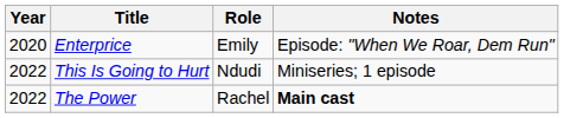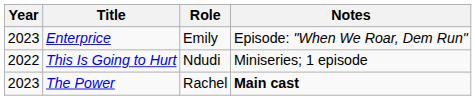 <table class=wikitable>
 <tr>
 <th>Year</th>
 <th>Title</th>
 <th>Role</th>
 <th>Notes</th>
 </tr>
 <tr>
-<td>2020</td>
+<td>2023</td>
 <td><em><a href='#'>Enterprice</a></em></td>
 <td>Emily</td>
 <td>Episode: <em>"When We Roar, Dem Run"</em></td>
 </tr>
 <tr>
 <td>2022</td>
 <td><em><a href='#'>This Is Going to Hurt</a></em></td>
 <td>Ndudi</td>
 <td>Miniseries; 1 episode</td>
 </tr>
 <tr>
-<td>2022</td>
+<td>2023</td>
 <td><em><a href='#'>The Power</a></em></td>
 <td>Rachel</td>
 <td><strong>Main cast</strong></td>
 </tr>
 </table>
